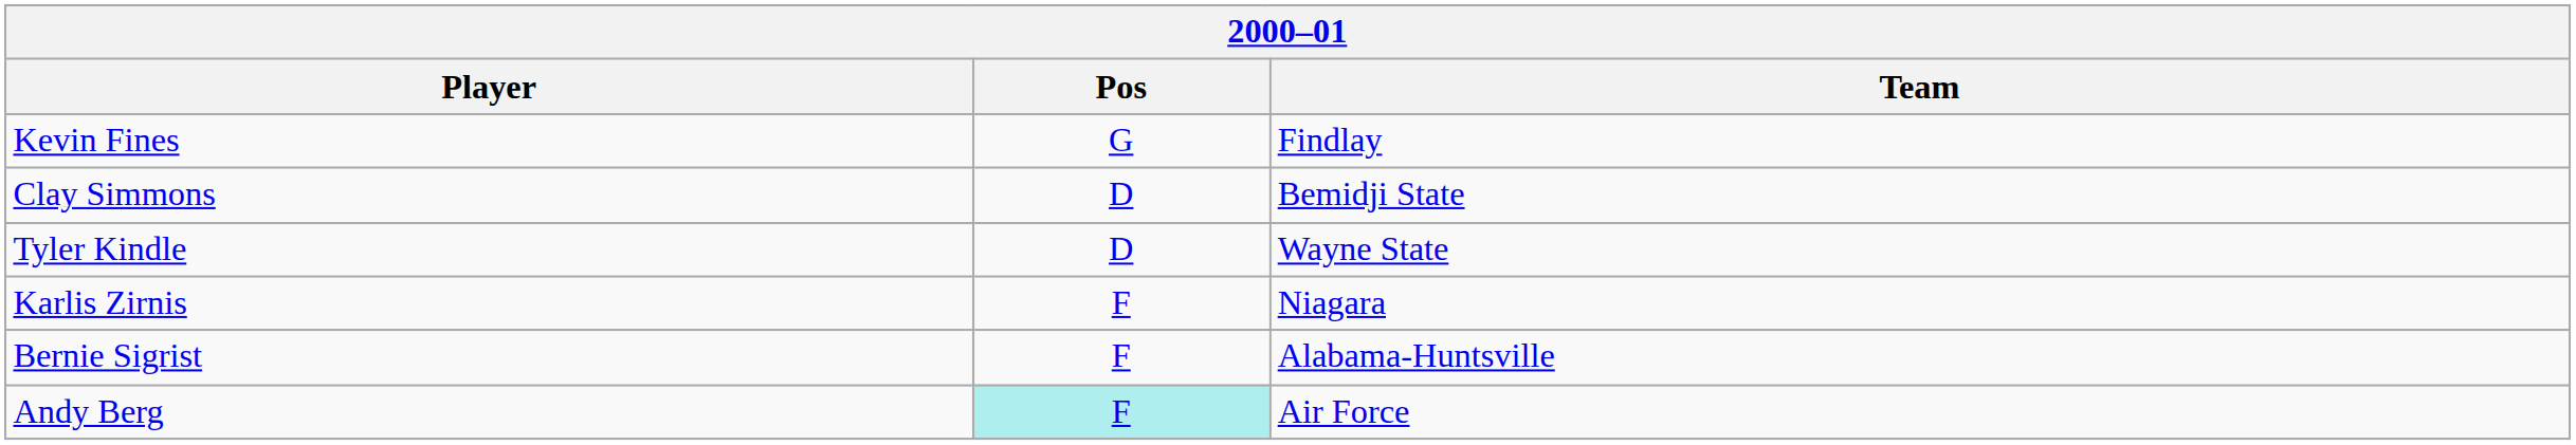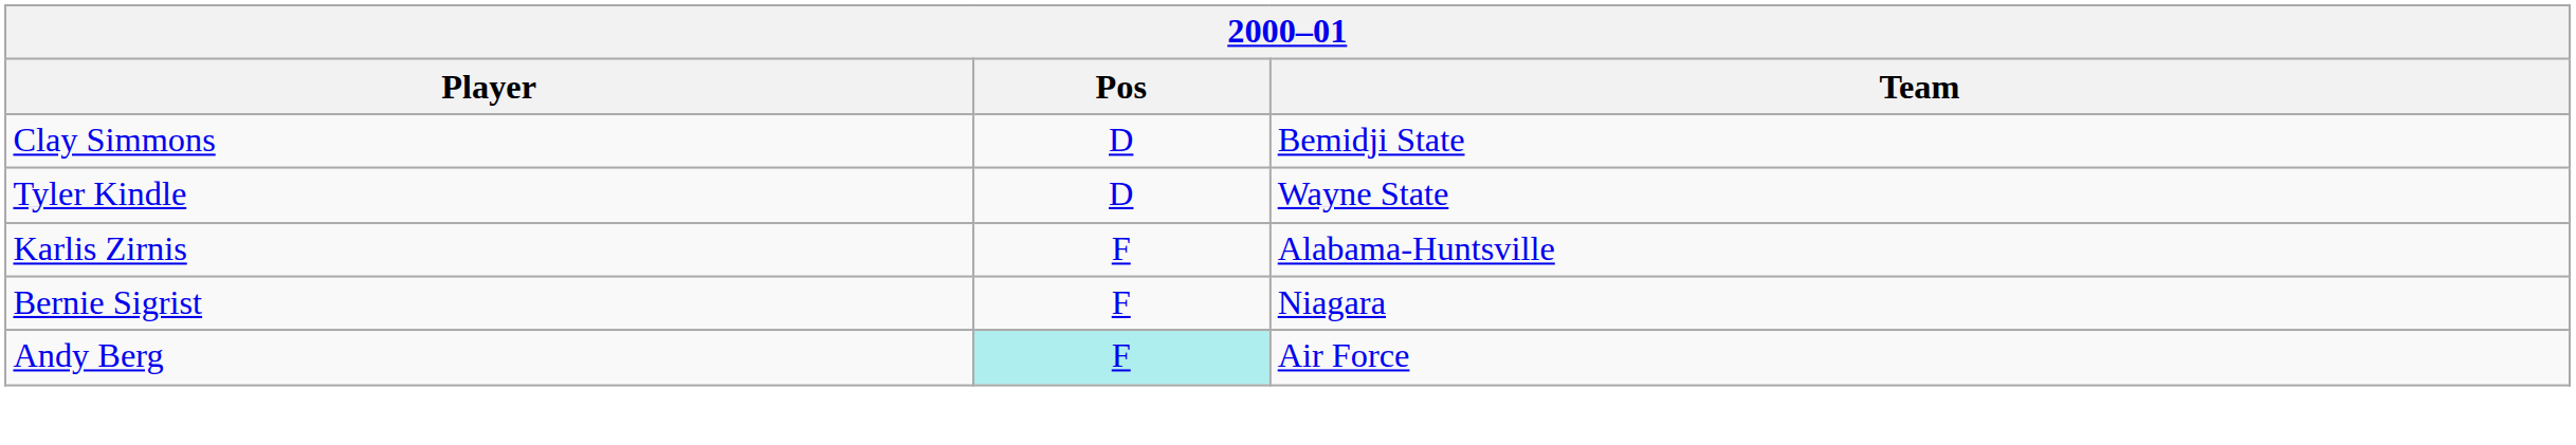 <table class="wikitable" width=95%>
 <tr>
 <th colspan=3><a href='#'>2000–01</a></th>
 </tr>
 <tr>
 <th>Player</th>
 <th>Pos</th>
 <th>Team</th>
-</tr>
-<tr>
-<td><a href='#'>Kevin Fines</a></td>
-<td style="text-align:center;"><a href='#'>G</a></td>
-<td><a href='#'>Findlay</a></td>
 </tr>
 <tr>
 <td><a href='#'>Clay Simmons</a></td>
 <td style="text-align:center;"><a href='#'>D</a></td>
 <td><a href='#'>Bemidji State</a></td>
 </tr>
 <tr>
 <td><a href='#'>Tyler Kindle</a></td>
 <td style="text-align:center;"><a href='#'>D</a></td>
 <td><a href='#'>Wayne State</a></td>
 </tr>
 <tr>
 <td><a href='#'>Karlis Zirnis</a></td>
 <td style="text-align:center;"><a href='#'>F</a></td>
-<td><a href='#'>Niagara</a></td>
+<td><a href='#'>Alabama-Huntsville</a></td>
 </tr>
 <tr>
 <td><a href='#'>Bernie Sigrist</a></td>
 <td style="text-align:center;"><a href='#'>F</a></td>
-<td><a href='#'>Alabama-Huntsville</a></td>
+<td><a href='#'>Niagara</a></td>
 </tr>
 <tr>
 <td><a href='#'>Andy Berg</a></td>
 <td style="background: paleturquoise; text-align:center;"><a href='#'>F</a></td>
 <td><a href='#'>Air Force</a></td>
 </tr>
 </table>
